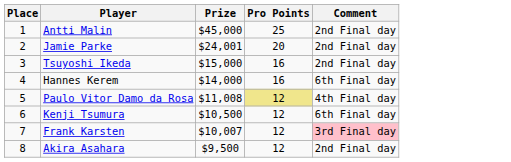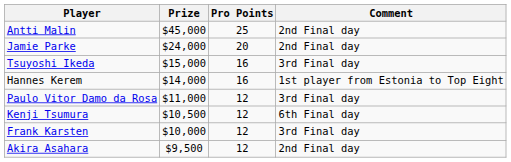 <table class="wikitable">
 <tr>
-<th>Place</th>
 <th>Player</th>
 <th>Prize</th>
 <th>Pro Points</th>
 <th>Comment</th>
 </tr>
 <tr>
-<td align=center>1</td>
 <td> <a href='#'>Antti Malin</a></td>
 <td align=center>$45,000</td>
 <td align=center>25</td>
 <td>2nd Final day</td>
 </tr>
 <tr>
-<td align=center>2</td>
 <td> <a href='#'>Jamie Parke</a></td>
-<td align=center>$24,001</td>
+<td align=center>$24,000</td>
 <td align=center>20</td>
 <td>2nd Final day</td>
 </tr>
 <tr>
-<td align=center>3</td>
 <td> <a href='#'>Tsuyoshi Ikeda</a></td>
 <td align=center>$15,000</td>
 <td align=center>16</td>
-<td>2nd Final day</td>
+<td>3rd Final day</td>
 </tr>
 <tr>
-<td align=center>4</td>
 <td> Hannes Kerem</td>
 <td align=center>$14,000</td>
 <td align=center>16</td>
-<td>6th Final day</td>
+<td>1st player from Estonia to Top Eight</td>
 </tr>
 <tr>
-<td align=center>5</td>
 <td> <a href='#'>Paulo Vitor Damo da Rosa</a></td>
-<td align=center>$11,008</td>
-<td align=center style="background: khaki;">12</td>
-<td>4th Final day</td>
+<td align=center>$11,000</td>
+<td align=center>12</td>
+<td>3rd Final day</td>
 </tr>
 <tr>
-<td align=center>6</td>
 <td> <a href='#'>Kenji Tsumura</a></td>
 <td align=center>$10,500</td>
 <td align=center>12</td>
 <td>6th Final day</td>
 </tr>
 <tr>
-<td align=center>7</td>
 <td> <a href='#'>Frank Karsten</a></td>
-<td align=center>$10,007</td>
+<td align=center>$10,000</td>
 <td align=center>12</td>
-<td style="background: pink;">3rd Final day</td>
+<td>3rd Final day</td>
 </tr>
 <tr>
-<td align=center>8</td>
 <td> <a href='#'>Akira Asahara</a></td>
 <td align=center>$9,500</td>
 <td align=center>12</td>
 <td>2nd Final day</td>
 </tr>
 </table>
